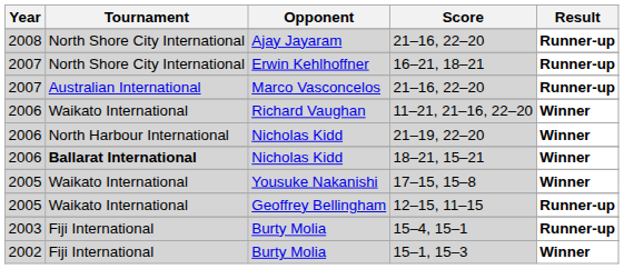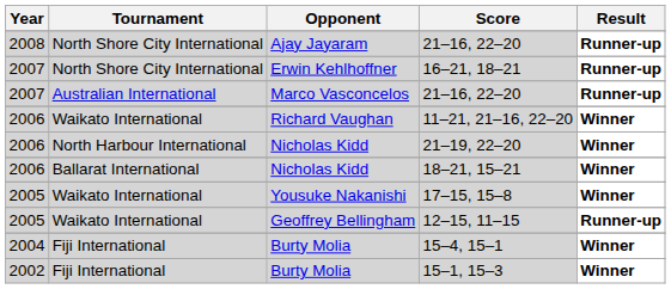 <table class="sortable wikitable" style="font-size: 90%;">
 <tr>
 <th>Year</th>
 <th>Tournament</th>
 <th>Opponent</th>
 <th>Score</th>
 <th>Result</th>
 </tr>
 <tr>
 </tr>
 <tr style="background:#D5D5D5">
 <td align="center">2008</td>
 <td align="left">North Shore City International</td>
 <td align="left"> <a href='#'>Ajay Jayaram</a></td>
 <td align="left">21–16, 22–20</td>
 <td style="text-align:left; background:white"> <strong>Runner-up</strong></td>
 </tr>
 <tr>
 </tr>
 <tr style="background:#D5D5D5">
 <td align="center">2007</td>
 <td align="left">North Shore City International</td>
 <td align="left"> <a href='#'>Erwin Kehlhoffner</a></td>
 <td align="left">16–21, 18–21</td>
 <td style="text-align:left; background:white"> <strong>Runner-up</strong></td>
 </tr>
 <tr>
 </tr>
 <tr style="background:#D5D5D5">
 <td align="center">2007</td>
 <td align="left"><a href='#'>Australian International</a></td>
 <td align="left"> <a href='#'>Marco Vasconcelos</a></td>
 <td align="left">21–16, 22–20</td>
 <td style="text-align:left; background:white"> <strong>Runner-up</strong></td>
 </tr>
 <tr>
 </tr>
 <tr style="background:#D5D5D5">
 <td align="center">2006</td>
 <td align="left">Waikato International</td>
 <td align="left"> <a href='#'>Richard Vaughan</a></td>
 <td align="left">11–21, 21–16, 22–20</td>
 <td style="text-align:left; background:white"> <strong>Winner</strong></td>
 </tr>
 <tr>
 </tr>
 <tr style="background:#D5D5D5">
 <td align="center">2006</td>
 <td align="left">North Harbour International</td>
 <td align="left"> <a href='#'>Nicholas Kidd</a></td>
 <td align="left">21–19, 22–20</td>
 <td style="text-align:left; background:white"> <strong>Winner</strong></td>
 </tr>
 <tr>
 </tr>
 <tr style="background:#D5D5D5">
 <td align="center">2006</td>
-<td align="left"><strong>Ballarat International</strong></td>
+<td align="left">Ballarat International</td>
 <td align="left"> <a href='#'>Nicholas Kidd</a></td>
 <td align="left">18–21, 15–21</td>
 <td style="text-align:left; background:white"> <strong>Winner</strong></td>
 </tr>
 <tr>
 </tr>
 <tr style="background:#D5D5D5">
 <td align="center">2005</td>
 <td align="left">Waikato International</td>
 <td align="left"> <a href='#'>Yousuke Nakanishi</a></td>
 <td align="left">17–15, 15–8</td>
 <td style="text-align:left; background:white"> <strong>Winner</strong></td>
 </tr>
 <tr>
 </tr>
 <tr style="background:#D5D5D5">
 <td align="center">2005</td>
 <td align="left">Waikato International</td>
 <td align="left"> <a href='#'>Geoffrey Bellingham</a></td>
 <td align="left">12–15, 11–15</td>
 <td style="text-align:left; background:white"> <strong>Runner-up</strong></td>
 </tr>
 <tr>
 </tr>
 <tr style="background:#D5D5D5">
-<td align="center">2003</td>
+<td align="center">2004</td>
 <td align="left">Fiji International</td>
 <td align="left"> <a href='#'>Burty Molia</a></td>
 <td align="left">15–4, 15–1</td>
-<td style="text-align:left; background:white"> <strong>Runner-up</strong></td>
+<td style="text-align:left; background:white"> <strong>Winner</strong></td>
 </tr>
 <tr>
 </tr>
 <tr style="background:#D5D5D5">
 <td align="center">2002</td>
 <td align="left">Fiji International</td>
 <td align="left"> <a href='#'>Burty Molia</a></td>
 <td align="left">15–1, 15–3</td>
 <td style="text-align:left; background:white"> <strong>Winner</strong></td>
 </tr>
 </table>
